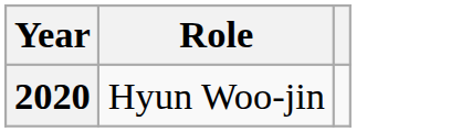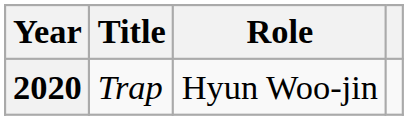 <table class="wikitable  plainrowheaders">
 <tr>
 <th scope="col">Year</th>
+<th scope="col">Title</th>
 <th scope="col">Role</th>
 <th scope="col" class="unsortable"></th>
 </tr>
 <tr>
 <th scope="row">2020</th>
+<td><em>Trap</em></td>
 <td>Hyun Woo-jin</td>
 <td></td>
 </tr>
 </table>
